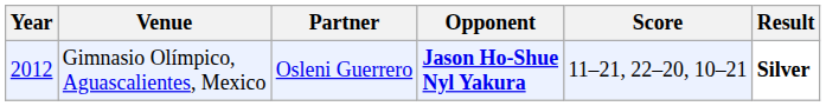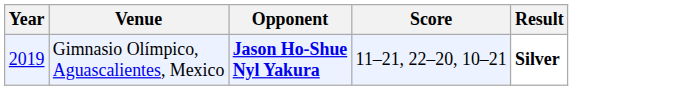 <table class="sortable wikitable" style="font-size: 90%;">
 <tr>
 <th>Year</th>
 <th>Venue</th>
-<th>Partner</th>
 <th>Opponent</th>
 <th>Score</th>
 <th>Result</th>
 </tr>
 <tr style="background:#ECF2FF">
-<td align="center"><a href='#'>2012</a></td>
+<td align="center"><a href='#'>2019</a></td>
 <td align="left">Gimnasio Olímpico,<br><a href='#'>Aguascalientes</a>, Mexico</td>
-<td align="left"> <a href='#'>Osleni Guerrero</a></td>
 <td align="left"><strong> <a href='#'>Jason Ho-Shue</a><br> <a href='#'>Nyl Yakura</a></strong></td>
 <td align="left">11–21, 22–20, 10–21</td>
 <td style="text-align:left; background:white"> <strong>Silver</strong></td>
 </tr>
 </table>
